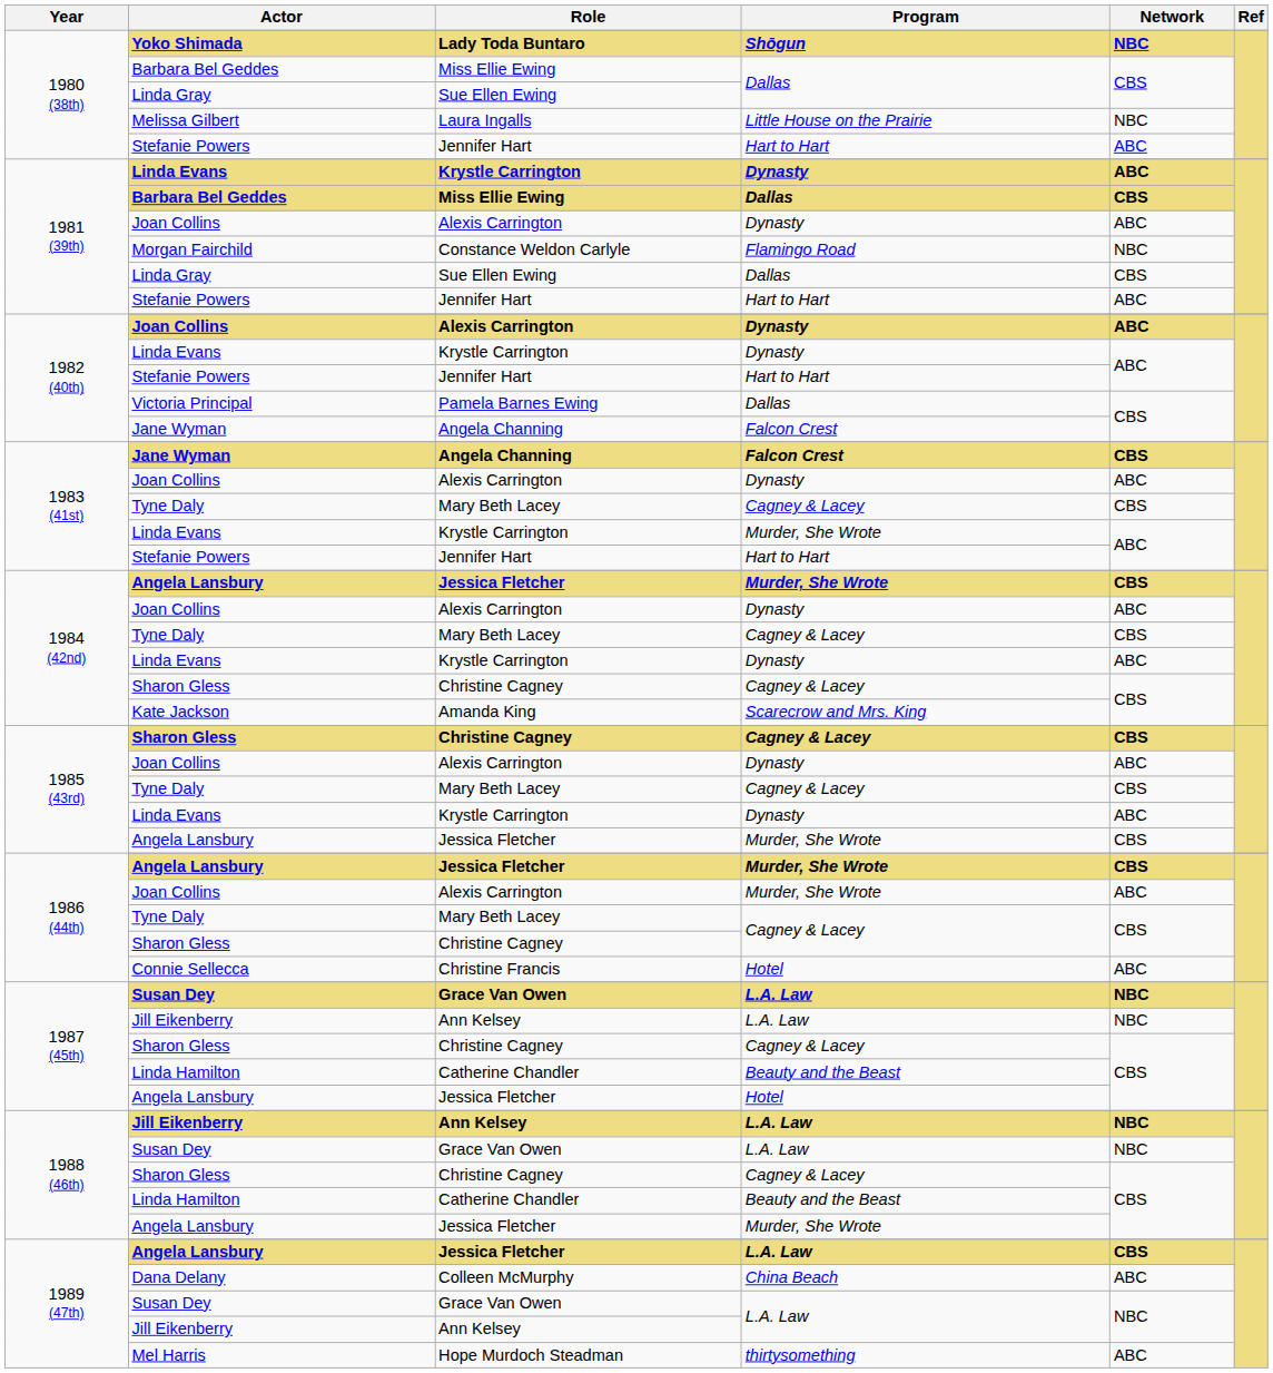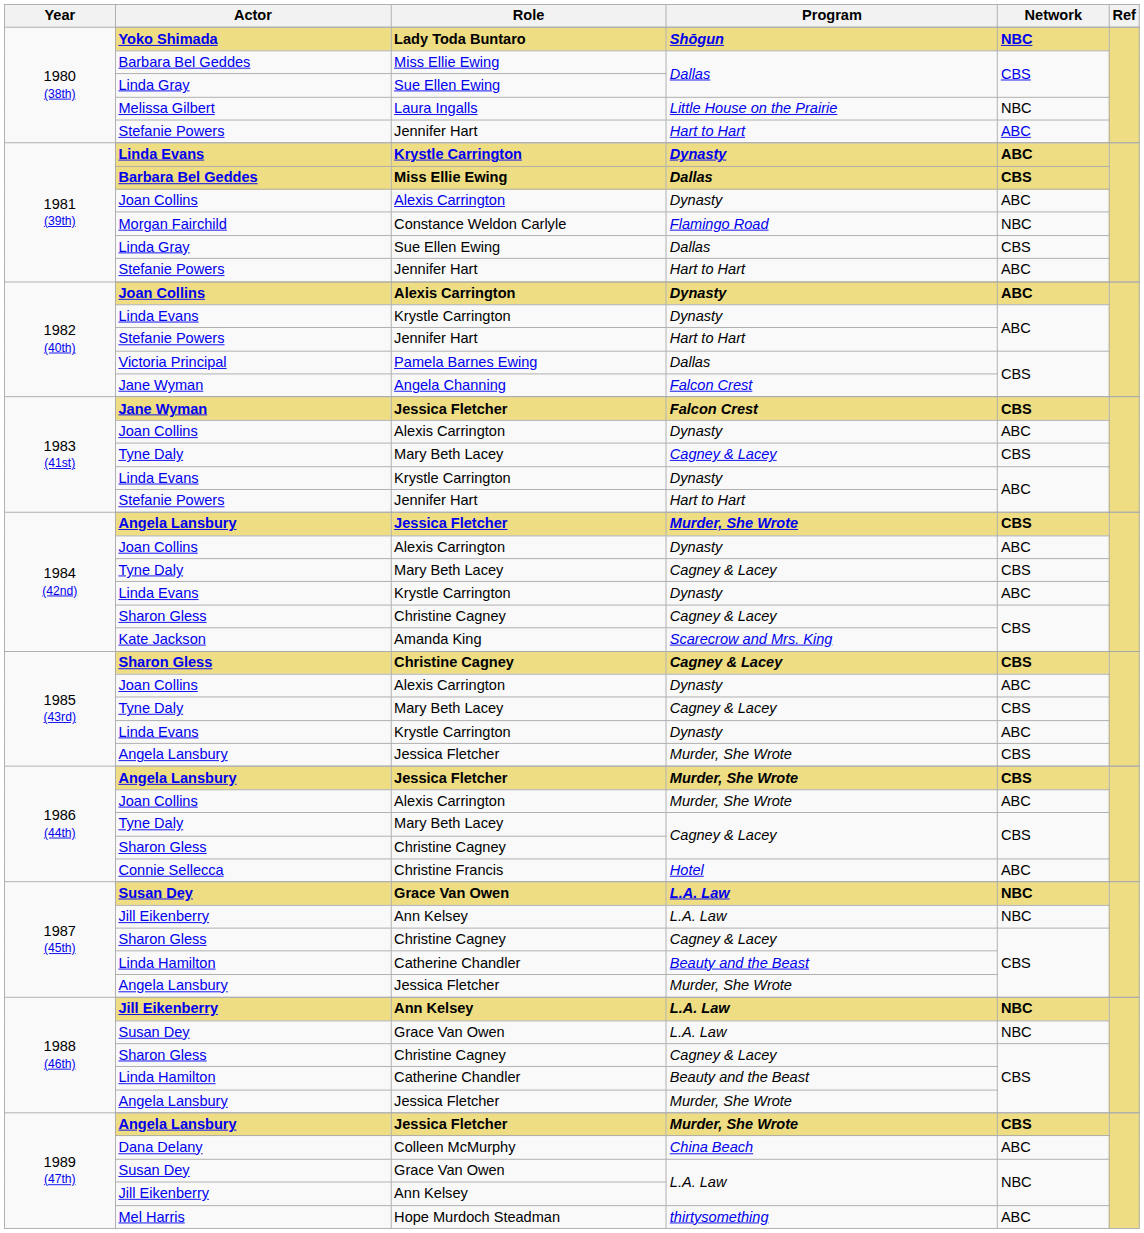 <table class="wikitable">
 <tr>
 <th style="width:10%;">Year</th>
 <th style="width:25%;">Actor</th>
 <th style="width:25%;">Role</th>
 <th style="width:30%;">Program</th>
 <th style="width:10%;">Network</th>
 <th style="width:5%;">Ref</th>
 </tr>
 <tr>
 <td rowspan="6" style="text-align:center;">1980 <br><small><a href='#'>(38th)</a></small></td>
 </tr>
 <tr style="background:#EEDD82;">
 <td><strong><a href='#'>Yoko Shimada</a> </strong></td>
 <td><strong>Lady Toda Buntaro</strong></td>
 <td><strong><em><a href='#'>Shōgun</a></em></strong></td>
 <td><strong><a href='#'>NBC</a></strong></td>
 <td rowspan="5"></td>
 </tr>
 <tr>
 <td><a href='#'>Barbara Bel Geddes</a></td>
 <td><a href='#'>Miss Ellie Ewing</a></td>
 <td rowspan="2"><em><a href='#'>Dallas</a></em></td>
 <td rowspan="2"><a href='#'>CBS</a></td>
 </tr>
 <tr>
 <td><a href='#'>Linda Gray</a></td>
 <td><a href='#'>Sue Ellen Ewing</a></td>
 </tr>
 <tr>
 <td><a href='#'>Melissa Gilbert</a></td>
 <td><a href='#'>Laura Ingalls</a></td>
 <td><em><a href='#'>Little House on the Prairie</a></em></td>
 <td>NBC</td>
 </tr>
 <tr>
 <td><a href='#'>Stefanie Powers</a></td>
 <td>Jennifer Hart</td>
 <td><em><a href='#'>Hart to Hart</a></em></td>
 <td><a href='#'>ABC</a></td>
 </tr>
 <tr>
 <td rowspan="7" style="text-align:center;">1981 <br><small><a href='#'>(39th)</a></small></td>
 </tr>
 <tr style="background:#EEDD82;">
 <td><strong><a href='#'>Linda Evans</a> </strong></td>
 <td><strong><a href='#'>Krystle Carrington</a></strong></td>
 <td><strong><em><a href='#'>Dynasty</a></em></strong></td>
 <td><strong>ABC</strong></td>
 <td rowspan="6"></td>
 </tr>
 <tr style="background:#EEDD82;">
 <td><strong><a href='#'>Barbara Bel Geddes</a> </strong></td>
 <td><strong>Miss Ellie Ewing</strong></td>
 <td><strong><em>Dallas</em></strong></td>
 <td><strong>CBS</strong></td>
 </tr>
 <tr>
 <td><a href='#'>Joan Collins</a></td>
 <td><a href='#'>Alexis Carrington</a></td>
 <td><em>Dynasty</em></td>
 <td>ABC</td>
 </tr>
 <tr>
 <td><a href='#'>Morgan Fairchild</a></td>
 <td>Constance Weldon Carlyle</td>
 <td><em><a href='#'>Flamingo Road</a></em></td>
 <td>NBC</td>
 </tr>
 <tr>
 <td><a href='#'>Linda Gray</a></td>
 <td>Sue Ellen Ewing</td>
 <td><em>Dallas</em></td>
 <td>CBS</td>
 </tr>
 <tr>
 <td><a href='#'>Stefanie Powers</a></td>
 <td>Jennifer Hart</td>
 <td><em>Hart to Hart</em></td>
 <td>ABC</td>
 </tr>
 <tr>
 <td rowspan="6" style="text-align:center;">1982 <br><small><a href='#'>(40th)</a></small></td>
 </tr>
 <tr style="background:#EEDD82;">
 <td><strong><a href='#'>Joan Collins</a> </strong></td>
 <td><strong>Alexis Carrington</strong></td>
 <td><strong><em>Dynasty</em></strong></td>
 <td><strong>ABC</strong></td>
 <td rowspan="5"></td>
 </tr>
 <tr>
 <td><a href='#'>Linda Evans</a></td>
 <td>Krystle Carrington</td>
 <td><em>Dynasty</em></td>
 <td rowspan="2">ABC</td>
 </tr>
 <tr>
 <td><a href='#'>Stefanie Powers</a></td>
 <td>Jennifer Hart</td>
 <td><em>Hart to Hart</em></td>
 </tr>
 <tr>
 <td><a href='#'>Victoria Principal</a></td>
 <td><a href='#'>Pamela Barnes Ewing</a></td>
 <td><em>Dallas</em></td>
 <td rowspan="2">CBS</td>
 </tr>
 <tr>
 <td><a href='#'>Jane Wyman</a></td>
 <td><a href='#'>Angela Channing</a></td>
 <td><em><a href='#'>Falcon Crest</a></em></td>
 </tr>
 <tr>
 <td rowspan="6" style="text-align:center;">1983 <br><small><a href='#'>(41st)</a></small></td>
 </tr>
 <tr style="background:#EEDD82;">
 <td><strong><a href='#'>Jane Wyman</a> </strong></td>
-<td><strong>Angela Channing</strong></td>
+<td><strong>Jessica Fletcher</strong></td>
 <td><strong><em>Falcon Crest</em></strong></td>
 <td><strong>CBS</strong></td>
 <td rowspan="5"></td>
 </tr>
 <tr>
 <td><a href='#'>Joan Collins</a></td>
 <td>Alexis Carrington</td>
 <td><em>Dynasty</em></td>
 <td>ABC</td>
 </tr>
 <tr>
 <td><a href='#'>Tyne Daly</a></td>
 <td>Mary Beth Lacey</td>
 <td><em><a href='#'>Cagney & Lacey</a></em></td>
 <td>CBS</td>
 </tr>
 <tr>
 <td><a href='#'>Linda Evans</a></td>
 <td>Krystle Carrington</td>
-<td><em>Murder, She Wrote</em></td>
+<td><em>Dynasty</em></td>
 <td rowspan="2">ABC</td>
 </tr>
 <tr>
 <td><a href='#'>Stefanie Powers</a></td>
 <td>Jennifer Hart</td>
 <td><em>Hart to Hart</em></td>
 </tr>
 <tr>
 <td rowspan="7" style="text-align:center;">1984 <br><small><a href='#'>(42nd)</a></small></td>
 </tr>
 <tr style="background:#EEDD82;">
 <td><strong><a href='#'>Angela Lansbury</a> </strong></td>
 <td><strong><a href='#'>Jessica Fletcher</a></strong></td>
 <td><strong><em><a href='#'>Murder, She Wrote</a></em></strong></td>
 <td><strong>CBS</strong></td>
 <td rowspan="6"></td>
 </tr>
 <tr>
 <td><a href='#'>Joan Collins</a></td>
 <td>Alexis Carrington</td>
 <td><em>Dynasty</em></td>
 <td>ABC</td>
 </tr>
 <tr>
 <td><a href='#'>Tyne Daly</a></td>
 <td>Mary Beth Lacey</td>
 <td><em>Cagney & Lacey</em></td>
 <td>CBS</td>
 </tr>
 <tr>
 <td><a href='#'>Linda Evans</a></td>
 <td>Krystle Carrington</td>
 <td><em>Dynasty</em></td>
 <td>ABC</td>
 </tr>
 <tr>
 <td><a href='#'>Sharon Gless</a></td>
 <td>Christine Cagney</td>
 <td><em>Cagney & Lacey</em></td>
 <td rowspan="2">CBS</td>
 </tr>
 <tr>
 <td><a href='#'>Kate Jackson</a></td>
 <td>Amanda King</td>
 <td><em><a href='#'>Scarecrow and Mrs. King</a></em></td>
 </tr>
 <tr>
 <td rowspan="6" style="text-align:center;">1985 <br><small><a href='#'>(43rd)</a></small></td>
 </tr>
 <tr style="background:#EEDD82;">
 <td><strong><a href='#'>Sharon Gless</a> </strong></td>
 <td><strong>Christine Cagney</strong></td>
 <td><strong><em>Cagney & Lacey</em></strong></td>
 <td><strong>CBS</strong></td>
 <td rowspan="5"></td>
 </tr>
 <tr>
 <td><a href='#'>Joan Collins</a></td>
 <td>Alexis Carrington</td>
 <td><em>Dynasty</em></td>
 <td>ABC</td>
 </tr>
 <tr>
 <td><a href='#'>Tyne Daly</a></td>
 <td>Mary Beth Lacey</td>
 <td><em>Cagney & Lacey</em></td>
 <td>CBS</td>
 </tr>
 <tr>
 <td><a href='#'>Linda Evans</a></td>
 <td>Krystle Carrington</td>
 <td><em>Dynasty</em></td>
 <td>ABC</td>
 </tr>
 <tr>
 <td><a href='#'>Angela Lansbury</a></td>
 <td>Jessica Fletcher</td>
 <td><em>Murder, She Wrote</em></td>
 <td>CBS</td>
 </tr>
 <tr>
 <td rowspan="6" style="text-align:center;">1986 <br><small><a href='#'>(44th)</a></small></td>
 </tr>
 <tr style="background:#EEDD82;">
 <td><strong><a href='#'>Angela Lansbury</a> </strong></td>
 <td><strong>Jessica Fletcher</strong></td>
 <td><strong><em>Murder, She Wrote</em></strong></td>
 <td><strong>CBS</strong></td>
 <td rowspan="5"></td>
 </tr>
 <tr>
 <td><a href='#'>Joan Collins</a></td>
 <td>Alexis Carrington</td>
 <td><em>Murder, She Wrote</em></td>
 <td>ABC</td>
 </tr>
 <tr>
 <td><a href='#'>Tyne Daly</a></td>
 <td>Mary Beth Lacey</td>
 <td rowspan="2"><em>Cagney & Lacey</em></td>
 <td rowspan="2">CBS</td>
 </tr>
 <tr>
 <td><a href='#'>Sharon Gless</a></td>
 <td>Christine Cagney</td>
 </tr>
 <tr>
 <td><a href='#'>Connie Sellecca</a></td>
 <td>Christine Francis</td>
 <td><em><a href='#'>Hotel</a></em></td>
 <td>ABC</td>
 </tr>
 <tr>
 <td rowspan="6" style="text-align:center;">1987 <br><small><a href='#'>(45th)</a></small></td>
 </tr>
 <tr style="background:#EEDD82;">
 <td><strong><a href='#'>Susan Dey</a> </strong></td>
 <td><strong>Grace Van Owen</strong></td>
 <td><strong><em><a href='#'>L.A. Law</a></em></strong></td>
 <td><strong>NBC</strong></td>
 <td rowspan="5"></td>
 </tr>
 <tr>
 <td><a href='#'>Jill Eikenberry</a></td>
 <td>Ann Kelsey</td>
 <td><em>L.A. Law</em></td>
 <td>NBC</td>
 </tr>
 <tr>
 <td><a href='#'>Sharon Gless</a></td>
 <td>Christine Cagney</td>
 <td><em>Cagney & Lacey</em></td>
 <td rowspan="3">CBS</td>
 </tr>
 <tr>
 <td><a href='#'>Linda Hamilton</a></td>
 <td>Catherine Chandler</td>
 <td><em><a href='#'>Beauty and the Beast</a></em></td>
 </tr>
 <tr>
 <td><a href='#'>Angela Lansbury</a></td>
 <td>Jessica Fletcher</td>
-<td><em><a href='#'>Hotel</a></em></td>
+<td><em>Murder, She Wrote</em></td>
 </tr>
 <tr>
 <td rowspan="6" style="text-align:center;">1988 <br><small><a href='#'>(46th)</a></small></td>
 </tr>
 <tr style="background:#EEDD82;">
 <td><strong><a href='#'>Jill Eikenberry</a> </strong></td>
 <td><strong>Ann Kelsey</strong></td>
 <td><strong><em>L.A. Law</em></strong></td>
 <td><strong>NBC</strong></td>
 <td rowspan="5"></td>
 </tr>
 <tr>
 <td><a href='#'>Susan Dey</a></td>
 <td>Grace Van Owen</td>
 <td><em>L.A. Law</em></td>
 <td>NBC</td>
 </tr>
 <tr>
 <td><a href='#'>Sharon Gless</a></td>
 <td>Christine Cagney</td>
 <td><em>Cagney & Lacey</em></td>
 <td rowspan="3">CBS</td>
 </tr>
 <tr>
 <td><a href='#'>Linda Hamilton</a></td>
 <td>Catherine Chandler</td>
 <td><em>Beauty and the Beast</em></td>
 </tr>
 <tr>
 <td><a href='#'>Angela Lansbury</a></td>
 <td>Jessica Fletcher</td>
 <td><em>Murder, She Wrote</em></td>
 </tr>
 <tr>
 <td rowspan="6" style="text-align:center;">1989 <br><small><a href='#'>(47th)</a></small></td>
 </tr>
 <tr style="background:#EEDD82;">
 <td><strong><a href='#'>Angela Lansbury</a> </strong></td>
 <td><strong>Jessica Fletcher</strong></td>
-<td><strong><em>L.A. Law</em></strong></td>
+<td><strong><em>Murder, She Wrote</em></strong></td>
 <td><strong>CBS</strong></td>
 <td rowspan="5"></td>
 </tr>
 <tr>
 <td><a href='#'>Dana Delany</a></td>
 <td>Colleen McMurphy</td>
 <td><em><a href='#'>China Beach</a></em></td>
 <td>ABC</td>
 </tr>
 <tr>
 <td><a href='#'>Susan Dey</a></td>
 <td>Grace Van Owen</td>
 <td rowspan="2"><em>L.A. Law</em></td>
 <td rowspan="2">NBC</td>
 </tr>
 <tr>
 <td><a href='#'>Jill Eikenberry</a></td>
 <td>Ann Kelsey</td>
 </tr>
 <tr>
 <td><a href='#'>Mel Harris</a></td>
 <td>Hope Murdoch Steadman</td>
 <td><em><a href='#'>thirtysomething</a></em></td>
 <td>ABC</td>
 </tr>
 </table>
